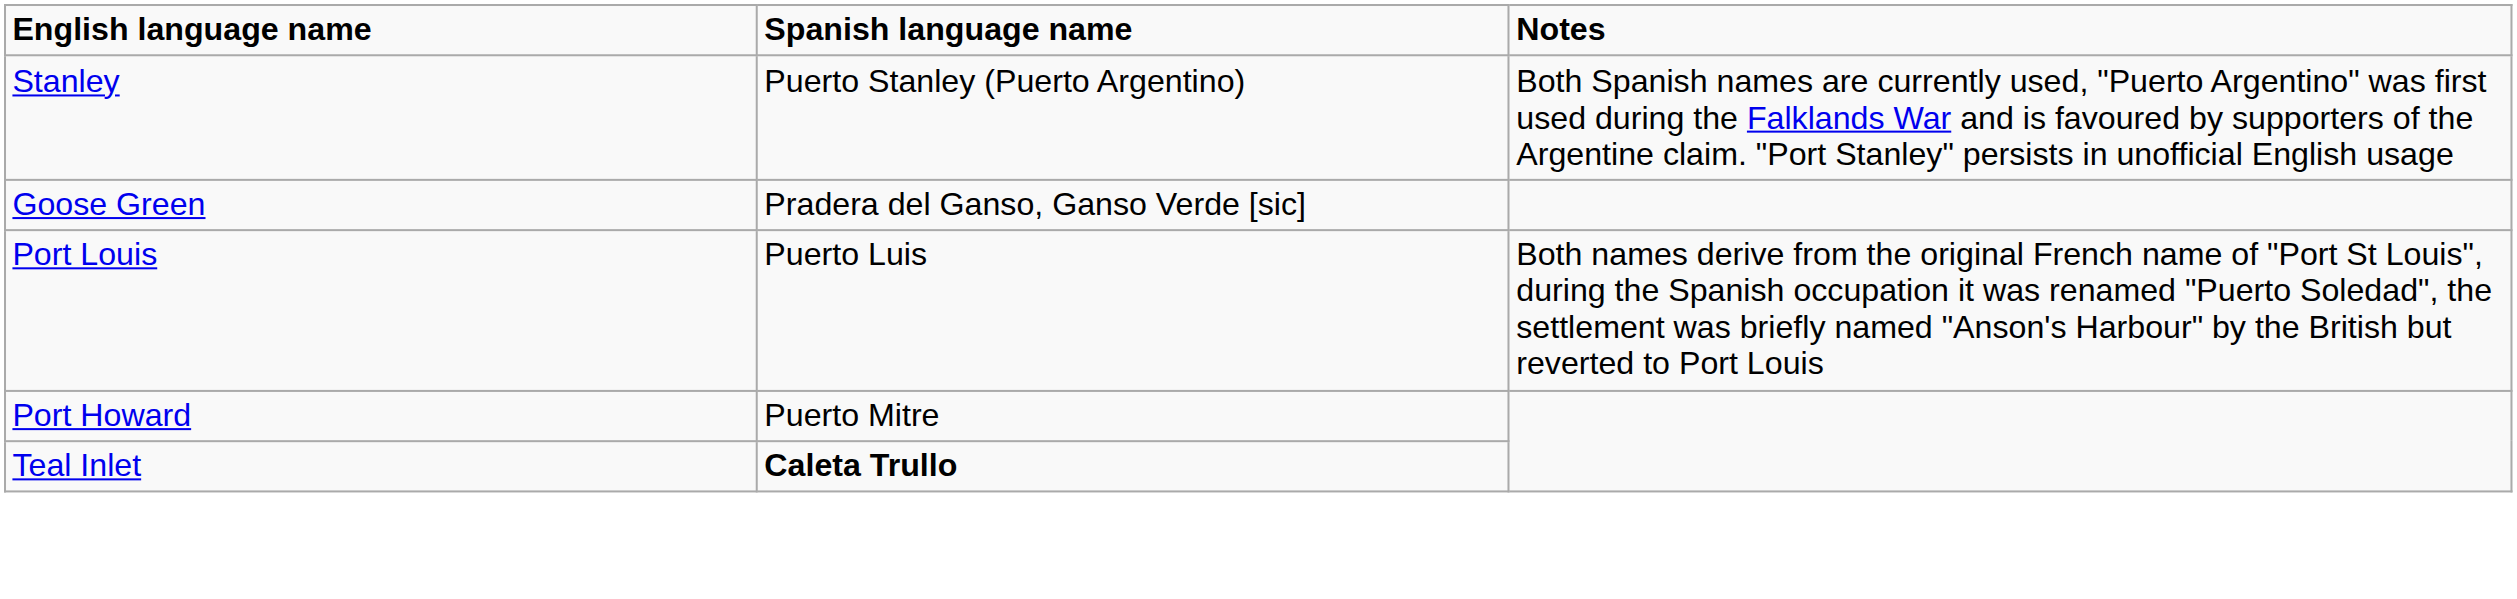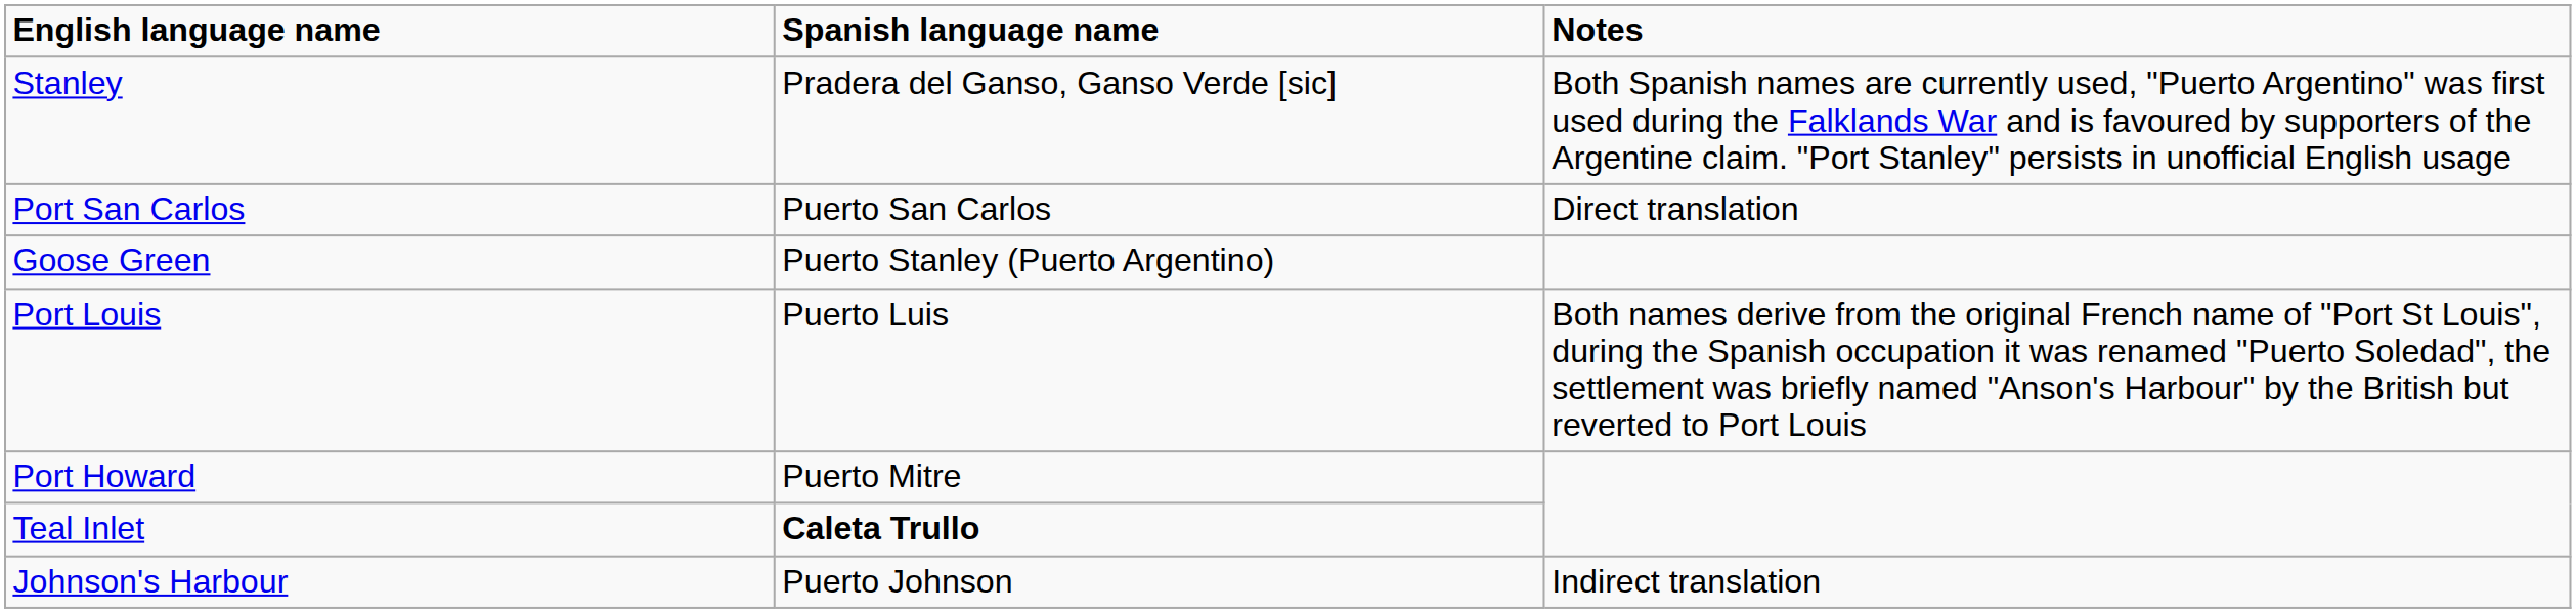 <table class="wikitable">
 <tr>
 <td style="width:30%"><strong>English language name</strong></td>
 <td style="width:30%"><strong>Spanish language name</strong></td>
 <td style="width:40%"><strong>Notes</strong></td>
 </tr>
 <tr valign="top">
 <td><a href='#'>Stanley</a></td>
-<td>Puerto Stanley (Puerto Argentino)</td>
+<td>Pradera del Ganso, Ganso Verde [sic]</td>
 <td>Both Spanish names are currently used, "Puerto Argentino" was first used during the <a href='#'>Falklands War</a> and is favoured by supporters of the Argentine claim. "Port Stanley" persists in unofficial English usage</td>
 </tr>
 <tr valign="top">
+<td><a href='#'>Port San Carlos</a></td>
+<td>Puerto San Carlos</td>
+<td>Direct translation</td>
+</tr>
+<tr valign="top">
 <td><a href='#'>Goose Green</a></td>
-<td>Pradera del Ganso, Ganso Verde [sic]</td>
+<td>Puerto Stanley (Puerto Argentino)</td>
 </tr>
 <tr valign="top">
 <td><a href='#'>Port Louis</a></td>
 <td>Puerto Luis</td>
 <td>Both names derive from the original French name of "Port St Louis", during the Spanish occupation it was renamed "Puerto Soledad", the settlement was briefly named "Anson's Harbour" by the British but reverted to Port Louis</td>
 </tr>
 <tr valign="top">
 <td><a href='#'>Port Howard</a></td>
 <td>Puerto Mitre</td>
 </tr>
 <tr valign="top">
 <td><a href='#'>Teal Inlet</a></td>
 <td><strong>Caleta Trullo</strong></td>
 </tr>
+<tr valign="top">
+<td><a href='#'>Johnson's Harbour</a></td>
+<td>Puerto Johnson</td>
+<td>Indirect translation</td>
+</tr>
 </table>
